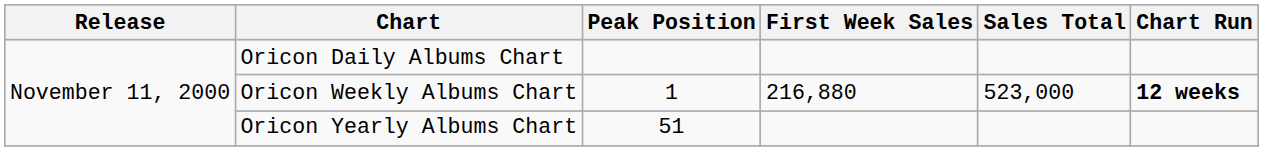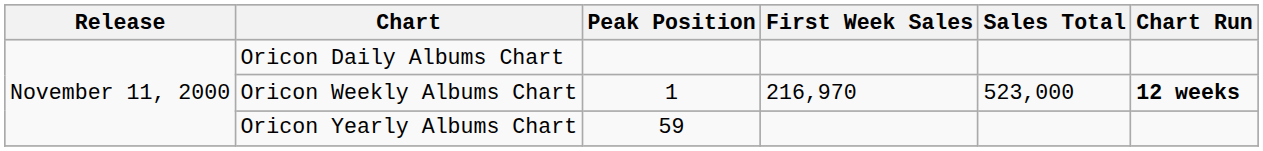 <table class="wikitable">
 <tr>
 <th>Release</th>
 <th>Chart</th>
 <th>Peak Position</th>
 <th>First Week Sales</th>
 <th>Sales Total</th>
 <th>Chart Run</th>
 </tr>
 <tr>
 <td rowspan="3">November 11, 2000</td>
 <td>Oricon Daily Albums Chart</td>
 <td align="center"></td>
 <td></td>
 <td></td>
 <td></td>
 </tr>
 <tr>
 <td>Oricon Weekly Albums Chart</td>
 <td align="center">1</td>
-<td>216,880</td>
+<td>216,970</td>
 <td>523,000</td>
 <td><strong>12 weeks</strong></td>
 </tr>
 <tr>
 <td>Oricon Yearly Albums Chart</td>
-<td align="center">51</td>
+<td align="center">59</td>
 <td></td>
 <td></td>
 <td></td>
 </tr>
 </table>
